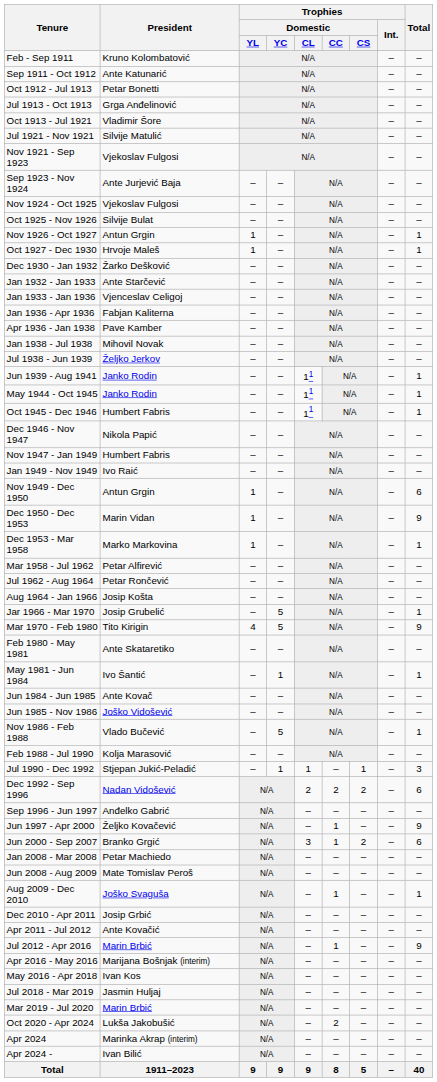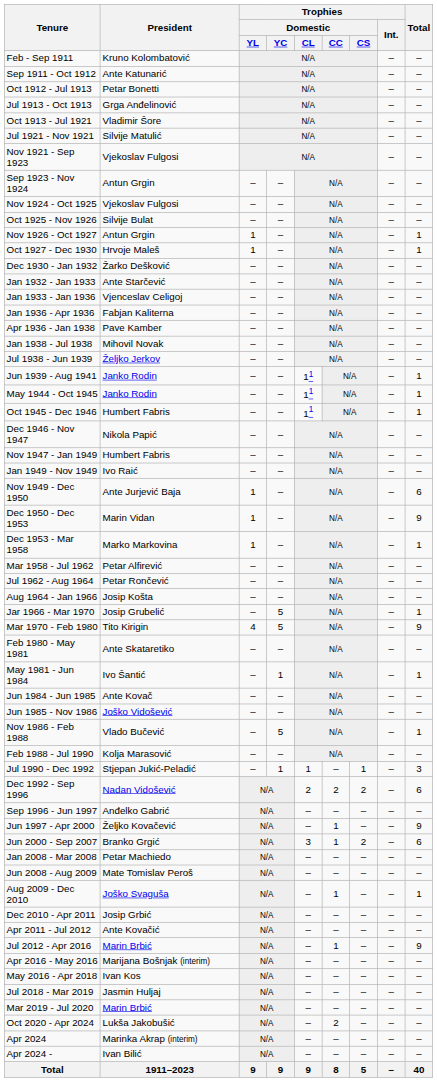 <table class="wikitable" style="text-align: center;">
 <tr>
 <th rowspan="3" width=150>Tenure</th>
 <th rowspan="3" width=220>President</th>
 <th colspan="6">Trophies</th>
 <th rowspan="3" width=38>Total</th>
 </tr>
 <tr>
 <th colspan="5">Domestic</th>
 <th colspan="1" rowspan="2" width=38>Int.</th>
 </tr>
 <tr>
 <th width=38><a href='#'>YL</a></th>
 <th width=38><a href='#'>YC</a></th>
 <th width=38><a href='#'>CL</a></th>
 <th width=38><a href='#'>CC</a></th>
 <th width=38><a href='#'>CS</a></th>
 </tr>
 <tr>
 <td style="text-align:left;">Feb - Sep 1911</td>
 <td style="text-align:left;"> Kruno Kolombatović</td>
 <td colspan=5 bgcolor=#EEEEEE><small>N/A</small></td>
 <td>–</td>
 <td>–</td>
 </tr>
 <tr>
 <td style="text-align:left;">Sep 1911 - Oct 1912</td>
 <td style="text-align:left;"> Ante Katunarić</td>
 <td colspan=5 bgcolor=#EEEEEE><small>N/A</small></td>
 <td>–</td>
 <td>–</td>
 </tr>
 <tr>
 <td style="text-align:left;">Oct 1912 - Jul 1913</td>
 <td style="text-align:left;"> Petar Bonetti</td>
 <td colspan=5 bgcolor=#EEEEEE><small>N/A</small></td>
 <td>–</td>
 <td>–</td>
 </tr>
 <tr>
 <td style="text-align:left;">Jul 1913 - Oct 1913</td>
 <td style="text-align:left;"> Grga Anđelinović</td>
 <td colspan=5 bgcolor=#EEEEEE><small>N/A</small></td>
 <td>–</td>
 <td>–</td>
 </tr>
 <tr>
 <td style="text-align:left;">Oct 1913 - Jul 1921</td>
 <td style="text-align:left;">  Vladimir Šore</td>
 <td colspan=5 bgcolor=#EEEEEE><small>N/A</small></td>
 <td>–</td>
 <td>–</td>
 </tr>
 <tr>
 <td style="text-align:left;">Jul 1921 - Nov 1921</td>
 <td style="text-align:left;"> Silvije Matulić</td>
 <td colspan=5 bgcolor=#EEEEEE><small>N/A</small></td>
 <td>–</td>
 <td>–</td>
 </tr>
 <tr>
 <td style="text-align:left;">Nov 1921 - Sep 1923</td>
 <td style="text-align:left;"> Vjekoslav Fulgosi</td>
 <td colspan=5 bgcolor=#EEEEEE><small>N/A</small></td>
 <td>–</td>
 <td>–</td>
 </tr>
 <tr>
 <td style="text-align:left;">Sep 1923 - Nov 1924</td>
-<td style="text-align:left;"> Ante Jurjević Baja</td>
+<td style="text-align:left;"> Antun Grgin</td>
 <td>–</td>
 <td>–</td>
 <td colspan=3 bgcolor=#EEEEEE><small>N/A</small></td>
 <td>–</td>
 <td>–</td>
 </tr>
 <tr>
 <td style="text-align:left;">Nov 1924 - Oct 1925</td>
 <td style="text-align:left;"> Vjekoslav Fulgosi</td>
 <td>–</td>
 <td>–</td>
 <td colspan=3 bgcolor=#EEEEEE><small>N/A</small></td>
 <td>–</td>
 <td>–</td>
 </tr>
 <tr>
 <td style="text-align:left;">Oct 1925 - Nov 1926</td>
 <td style="text-align:left;"> Silvije Bulat</td>
 <td>–</td>
 <td>–</td>
 <td colspan=3 bgcolor=#EEEEEE><small>N/A</small></td>
 <td>–</td>
 <td>–</td>
 </tr>
 <tr>
 <td style="text-align:left;">Nov 1926 - Oct 1927</td>
 <td style="text-align:left;"> Antun Grgin</td>
 <td>1</td>
 <td>–</td>
 <td colspan=3 bgcolor=#EEEEEE><small>N/A</small></td>
 <td>–</td>
 <td>1</td>
 </tr>
 <tr>
 <td style="text-align:left;">Oct 1927 - Dec 1930</td>
 <td style="text-align:left;"> Hrvoje Maleš</td>
 <td>1</td>
 <td>–</td>
 <td colspan=3 bgcolor=#EEEEEE><small>N/A</small></td>
 <td>–</td>
 <td>1</td>
 </tr>
 <tr>
 <td style="text-align:left;">Dec 1930 - Jan 1932</td>
 <td style="text-align:left;"> Žarko Dešković</td>
 <td>–</td>
 <td>–</td>
 <td colspan=3 bgcolor=#EEEEEE><small>N/A</small></td>
 <td>–</td>
 <td>–</td>
 </tr>
 <tr>
 <td style="text-align:left;">Jan 1932 - Jan 1933</td>
 <td style="text-align:left;"> Ante Starčević</td>
 <td>–</td>
 <td>–</td>
 <td colspan=3 bgcolor=#EEEEEE><small>N/A</small></td>
 <td>–</td>
 <td>–</td>
 </tr>
 <tr>
 <td style="text-align:left;">Jan 1933 - Jan 1936</td>
 <td style="text-align:left;"> Vjenceslav Celigoj</td>
 <td>–</td>
 <td>–</td>
 <td colspan=3 bgcolor=#EEEEEE><small>N/A</small></td>
 <td>–</td>
 <td>–</td>
 </tr>
 <tr>
 <td style="text-align:left;">Jan 1936 - Apr 1936</td>
 <td style="text-align:left;"> Fabjan Kaliterna</td>
 <td>–</td>
 <td>–</td>
 <td colspan=3 bgcolor=#EEEEEE><small>N/A</small></td>
 <td>–</td>
 <td>–</td>
 </tr>
 <tr>
 <td style="text-align:left;">Apr 1936 - Jan 1938</td>
 <td style="text-align:left;"> Pave Kamber</td>
 <td>–</td>
 <td>–</td>
 <td colspan=3 bgcolor=#EEEEEE><small>N/A</small></td>
 <td>–</td>
 <td>–</td>
 </tr>
 <tr>
 <td style="text-align:left;">Jan 1938 - Jul 1938</td>
 <td style="text-align:left;"> Mihovil Novak</td>
 <td>–</td>
 <td>–</td>
 <td colspan=3 bgcolor=#EEEEEE><small>N/A</small></td>
 <td>–</td>
 <td>–</td>
 </tr>
 <tr>
 <td style="text-align:left;">Jul 1938 - Jun 1939</td>
 <td style="text-align:left;"> <a href='#'>Željko Jerkov</a></td>
 <td>–</td>
 <td>–</td>
 <td colspan=3 bgcolor=#EEEEEE><small>N/A</small></td>
 <td>–</td>
 <td>–</td>
 </tr>
 <tr>
 <td style="text-align:left;">Jun 1939 - Aug 1941</td>
 <td style="text-align:left;"> <a href='#'>Janko Rodin</a></td>
 <td>–</td>
 <td>–</td>
 <td>1<a href='#'><sup>1</sup></a></td>
 <td colspan=2 bgcolor=#EEEEEE><small>N/A</small></td>
 <td>–</td>
 <td>1</td>
 </tr>
 <tr>
 <td style="text-align:left;">May 1944 - Oct 1945</td>
 <td style="text-align:left;"> <a href='#'>Janko Rodin</a></td>
 <td>–</td>
 <td>–</td>
 <td>1<a href='#'><sup>1</sup></a></td>
 <td colspan=2 bgcolor=#EEEEEE><small>N/A</small></td>
 <td>–</td>
 <td>1</td>
 </tr>
 <tr>
 <td style="text-align:left;">Oct 1945 - Dec 1946</td>
 <td style="text-align:left;"> Humbert Fabris</td>
 <td>–</td>
 <td>–</td>
 <td>1<a href='#'><sup>1</sup></a></td>
 <td colspan=2 bgcolor=#EEEEEE><small>N/A</small></td>
 <td>–</td>
 <td>1</td>
 </tr>
 <tr>
 <td style="text-align:left;">Dec 1946 - Nov 1947</td>
 <td style="text-align:left;"> Nikola Papić</td>
 <td>–</td>
 <td>–</td>
 <td colspan=3 bgcolor=#EEEEEE><small>N/A</small></td>
 <td>–</td>
 <td>–</td>
 </tr>
 <tr>
 <td style="text-align:left;">Nov 1947 - Jan 1949</td>
 <td style="text-align:left;"> Humbert Fabris</td>
 <td>–</td>
 <td>–</td>
 <td colspan=3 bgcolor=#EEEEEE><small>N/A</small></td>
 <td>–</td>
 <td>–</td>
 </tr>
 <tr>
 <td style="text-align:left;">Jan 1949 - Nov 1949</td>
 <td style="text-align:left;"> Ivo Raić</td>
 <td>–</td>
 <td>–</td>
 <td colspan=3 bgcolor=#EEEEEE><small>N/A</small></td>
 <td>–</td>
 <td>–</td>
 </tr>
 <tr>
 <td style="text-align:left;">Nov 1949 - Dec 1950</td>
-<td style="text-align:left;"> Antun Grgin</td>
+<td style="text-align:left;"> Ante Jurjević Baja</td>
 <td>1</td>
 <td>–</td>
 <td colspan=3 bgcolor=#EEEEEE><small>N/A</small></td>
 <td>–</td>
 <td>6</td>
 </tr>
 <tr>
 <td style="text-align:left;">Dec 1950 - Dec 1953</td>
 <td style="text-align:left;"> Marin Vidan</td>
 <td>1</td>
 <td>–</td>
 <td colspan=3 bgcolor=#EEEEEE><small>N/A</small></td>
 <td>–</td>
 <td>9</td>
 </tr>
 <tr>
 <td style="text-align:left;">Dec 1953 - Mar 1958</td>
 <td style="text-align:left;"> Marko Markovina</td>
 <td>1</td>
 <td>–</td>
 <td colspan=3 bgcolor=#EEEEEE><small>N/A</small></td>
 <td>–</td>
 <td>1</td>
 </tr>
 <tr>
 <td style="text-align:left;">Mar 1958 - Jul 1962</td>
 <td style="text-align:left;"> Petar Alfirević</td>
 <td>–</td>
 <td>–</td>
 <td colspan=3 bgcolor=#EEEEEE><small>N/A</small></td>
 <td>–</td>
 <td>–</td>
 </tr>
 <tr>
 <td style="text-align:left;">Jul 1962 - Aug 1964</td>
 <td style="text-align:left;"> Petar Rončević</td>
 <td>–</td>
 <td>–</td>
 <td colspan=3 bgcolor=#EEEEEE><small>N/A</small></td>
 <td>–</td>
 <td>–</td>
 </tr>
 <tr>
 <td style="text-align:left;">Aug 1964 - Jan 1966</td>
 <td style="text-align:left;"> Josip Košta</td>
 <td>–</td>
 <td>–</td>
 <td colspan=3 bgcolor=#EEEEEE><small>N/A</small></td>
 <td>–</td>
 <td>–</td>
 </tr>
 <tr>
 <td style="text-align:left;">Jar 1966 - Mar 1970</td>
 <td style="text-align:left;"> Josip Grubelić</td>
 <td>–</td>
 <td>5</td>
 <td colspan=3 bgcolor=#EEEEEE><small>N/A</small></td>
 <td>–</td>
 <td>1</td>
 </tr>
 <tr>
 <td style="text-align:left;">Mar 1970 - Feb 1980</td>
 <td style="text-align:left;"> Tito Kirigin</td>
 <td>4</td>
 <td>5</td>
 <td colspan=3 bgcolor=#EEEEEE><small>N/A</small></td>
 <td>–</td>
 <td>9</td>
 </tr>
 <tr>
 <td style="text-align:left;">Feb 1980 - May 1981</td>
 <td style="text-align:left;"> Ante Skataretiko</td>
 <td>–</td>
 <td>–</td>
 <td colspan=3 bgcolor=#EEEEEE><small>N/A</small></td>
 <td>–</td>
 <td>–</td>
 </tr>
 <tr>
 <td style="text-align:left;">May 1981 - Jun 1984</td>
 <td style="text-align:left;"> Ivo Šantić</td>
 <td>–</td>
 <td>1</td>
 <td colspan=3 bgcolor=#EEEEEE><small>N/A</small></td>
 <td>–</td>
 <td>1</td>
 </tr>
 <tr>
 <td style="text-align:left;">Jun 1984 - Jun 1985</td>
 <td style="text-align:left;"> Ante Kovač</td>
 <td>–</td>
 <td>–</td>
 <td colspan=3 bgcolor=#EEEEEE><small>N/A</small></td>
 <td>–</td>
 <td>–</td>
 </tr>
 <tr>
 <td style="text-align:left;">Jun 1985 - Nov 1986</td>
 <td style="text-align:left;"> <a href='#'>Joško Vidošević</a></td>
 <td>–</td>
 <td>–</td>
 <td colspan=3 bgcolor=#EEEEEE><small>N/A</small></td>
 <td>–</td>
 <td>–</td>
 </tr>
 <tr>
 <td style="text-align:left;">Nov 1986 - Feb 1988</td>
 <td style="text-align:left;"> Vlado Bučević</td>
 <td>–</td>
 <td>5</td>
 <td colspan=3 bgcolor=#EEEEEE><small>N/A</small></td>
 <td>–</td>
 <td>1</td>
 </tr>
 <tr>
 <td style="text-align:left;">Feb 1988 - Jul 1990</td>
 <td style="text-align:left;"> Kolja Marasović</td>
 <td>–</td>
 <td>–</td>
 <td colspan=3 bgcolor=#EEEEEE><small>N/A</small></td>
 <td>–</td>
 <td>–</td>
 </tr>
 <tr>
 <td style="text-align:left;">Jul 1990 - Dec 1992</td>
 <td style="text-align:left;">  Stjepan Jukić-Peladić</td>
 <td>–</td>
 <td>1</td>
 <td>1</td>
 <td>–</td>
 <td>1</td>
 <td>–</td>
 <td>3</td>
 </tr>
 <tr>
 <td style="text-align:left;">Dec 1992 - Sep 1996</td>
 <td style="text-align:left;"> <a href='#'>Nadan Vidošević</a></td>
 <td colspan=2 bgcolor=#EEEEEE><small>N/A</small></td>
 <td>2</td>
 <td>2</td>
 <td>2</td>
 <td>–</td>
 <td>6</td>
 </tr>
 <tr>
 <td style="text-align:left;">Sep 1996 - Jun 1997</td>
 <td style="text-align:left;"> Anđelko Gabrić</td>
 <td colspan=2 bgcolor=#EEEEEE><small>N/A</small></td>
 <td>–</td>
 <td>–</td>
 <td>–</td>
 <td>–</td>
 <td>–</td>
 </tr>
 <tr>
 <td style="text-align:left;">Jun 1997 - Apr 2000</td>
 <td style="text-align:left;"> Željko Kovačević</td>
 <td colspan=2 bgcolor=#EEEEEE><small>N/A</small></td>
 <td>–</td>
 <td>1</td>
 <td>–</td>
 <td>–</td>
 <td>9</td>
 </tr>
 <tr>
 <td style="text-align:left;">Jun 2000 - Sep 2007</td>
 <td style="text-align:left;"> Branko Grgić</td>
 <td colspan=2 bgcolor=#EEEEEE><small>N/A</small></td>
 <td>3</td>
 <td>1</td>
 <td>2</td>
 <td>–</td>
 <td>6</td>
 </tr>
 <tr>
 <td style="text-align:left;">Jan 2008 - Mar 2008</td>
 <td style="text-align:left;"> Petar Machiedo</td>
 <td colspan=2 bgcolor=#EEEEEE><small>N/A</small></td>
 <td>–</td>
 <td>–</td>
 <td>–</td>
 <td>–</td>
 <td>–</td>
 </tr>
 <tr>
 <td style="text-align:left;">Jun 2008 - Aug 2009</td>
 <td style="text-align:left;"> Mate Tomislav Peroš</td>
 <td colspan=2 bgcolor=#EEEEEE><small>N/A</small></td>
 <td>–</td>
 <td>–</td>
 <td>–</td>
 <td>–</td>
 <td>–</td>
 </tr>
 <tr>
 <td style="text-align:left;">Aug 2009 - Dec 2010</td>
 <td style="text-align:left;"> <a href='#'>Joško Svaguša</a></td>
 <td colspan=2 bgcolor=#EEEEEE><small>N/A</small></td>
 <td>–</td>
 <td>1</td>
 <td>–</td>
 <td>–</td>
 <td>1</td>
 </tr>
 <tr>
 <td style="text-align:left;">Dec 2010 - Apr 2011</td>
 <td style="text-align:left;"> Josip Grbić</td>
 <td colspan=2 bgcolor=#EEEEEE><small>N/A</small></td>
 <td>–</td>
 <td>–</td>
 <td>–</td>
 <td>–</td>
 <td>–</td>
 </tr>
 <tr>
 <td style="text-align:left;">Apr 2011 - Jul 2012</td>
 <td style="text-align:left;"> Ante Kovačić</td>
 <td colspan=2 bgcolor=#EEEEEE><small>N/A</small></td>
 <td>–</td>
 <td>–</td>
 <td>–</td>
 <td>–</td>
 <td>–</td>
 </tr>
 <tr>
 <td style="text-align:left;">Jul 2012 - Apr 2016</td>
 <td style="text-align:left;"> <a href='#'>Marin Brbić</a></td>
 <td colspan=2 bgcolor=#EEEEEE><small>N/A</small></td>
 <td>–</td>
 <td>1</td>
 <td>–</td>
 <td>–</td>
 <td>9</td>
 </tr>
 <tr>
 <td style="text-align:left;">Apr 2016 - May 2016</td>
 <td style="text-align:left;"> Marijana Bošnjak <small>(interim)</small></td>
 <td colspan=2 bgcolor=#EEEEEE><small>N/A</small></td>
 <td>–</td>
 <td>–</td>
 <td>–</td>
 <td>–</td>
 <td>–</td>
 </tr>
 <tr>
 <td style="text-align:left;">May 2016 - Apr 2018</td>
 <td style="text-align:left;"> Ivan Kos</td>
 <td colspan=2 bgcolor=#EEEEEE><small>N/A</small></td>
 <td>–</td>
 <td>–</td>
 <td>–</td>
 <td>–</td>
 <td>–</td>
 </tr>
 <tr>
 <td style="text-align:left;">Jul 2018 - Mar 2019</td>
 <td style="text-align:left;"> Jasmin Huljaj</td>
 <td colspan=2 bgcolor=#EEEEEE><small>N/A</small></td>
 <td>–</td>
 <td>–</td>
 <td>–</td>
 <td>–</td>
 <td>–</td>
 </tr>
 <tr>
 <td style="text-align:left;">Mar 2019 - Jul 2020</td>
 <td style="text-align:left;"> <a href='#'>Marin Brbić</a></td>
 <td colspan=2 bgcolor=#EEEEEE><small>N/A</small></td>
 <td>–</td>
 <td>–</td>
 <td>–</td>
 <td>–</td>
 <td>–</td>
 </tr>
 <tr>
 <td style="text-align:left;">Oct 2020 - Apr 2024</td>
 <td style="text-align:left;"> Lukša Jakobušić</td>
 <td colspan=2 bgcolor=#EEEEEE><small>N/A</small></td>
 <td>–</td>
 <td>2</td>
 <td>–</td>
 <td>–</td>
 <td>–</td>
 </tr>
 <tr>
 <td style="text-align:left;">Apr 2024</td>
 <td style="text-align:left;"> Marinka Akrap <small>(interim)</small></td>
 <td colspan=2 bgcolor=#EEEEEE><small>N/A</small></td>
 <td>–</td>
 <td>–</td>
 <td>–</td>
 <td>–</td>
 <td>–</td>
 </tr>
 <tr>
 <td style="text-align:left;">Apr 2024 -</td>
 <td style="text-align:left;"> Ivan Bilić</td>
 <td colspan=2 bgcolor=#EEEEEE><small>N/A</small></td>
 <td>–</td>
 <td>–</td>
 <td>–</td>
 <td>–</td>
 <td>–</td>
 </tr>
 <tr>
 <th>Total</th>
 <th>1911–2023</th>
 <th>9</th>
 <th>9</th>
 <th>9</th>
 <th>8</th>
 <th>5</th>
 <th>–</th>
 <th>40</th>
 </tr>
 </table>
